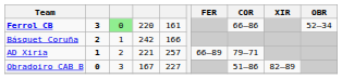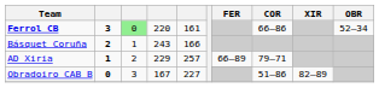 <table class="wikitable" style="text-align:center">
 <tr>
 <th>Team</th>
 <th width=30></th>
 <th width=30></th>
 <th width=35></th>
 <th width=35></th>
 <th rowspan=5></th>
 <th width=50>FER</th>
 <th width=50>COR</th>
 <th width=50>XIR</th>
 <th width=50>OBR</th>
 </tr>
 <tr>
 <td align="left"><strong><a href='#'>Ferrol CB</a></strong></td>
 <td><strong>3</strong></td>
 <td style="background: lightgreen;">0</td>
 <td>220</td>
 <td>161</td>
 <td style="background:#cccccc"></td>
 <td>66–86</td>
 <td style="background:#cccccc"></td>
 <td>52–34</td>
 </tr>
 <tr>
 <td align="left"><a href='#'>Básquet Coruña</a></td>
 <td><strong>2</strong></td>
 <td>1</td>
-<td>242</td>
+<td>243</td>
 <td>166</td>
 <td style="background:#cccccc"></td>
 <td style="background:#cccccc"></td>
 <td style="background:#cccccc"></td>
 <td style="background:#cccccc"></td>
 </tr>
 <tr>
 <td align="left"><a href='#'>AD Xiria</a></td>
 <td><strong>1</strong></td>
 <td>2</td>
-<td>221</td>
+<td>229</td>
 <td>257</td>
 <td>66–89</td>
 <td>79–71</td>
 <td style="background:#cccccc"></td>
 <td style="background:#cccccc"></td>
 </tr>
 <tr>
 <td align="left"><a href='#'>Obradoiro CAB B</a></td>
 <td><strong>0</strong></td>
 <td>3</td>
 <td>167</td>
 <td>227</td>
 <td style="background:#cccccc"></td>
 <td>51–86</td>
 <td>82–89</td>
 <td style="background:#cccccc"></td>
 </tr>
 <tr>
 </tr>
 </table>
